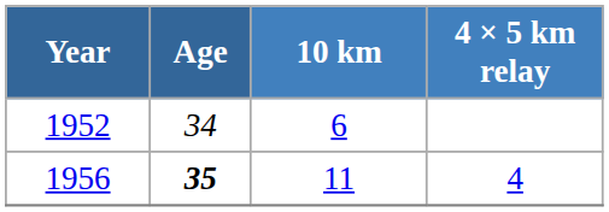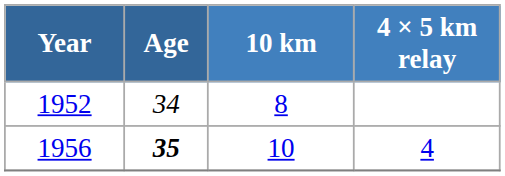 <table class="wikitable" style="font-size:95%; text-align:center; border:grey solid 1px; border-collapse:collapse; background:#ffffff;">
 <tr>
 <th style="background-color:#369; color:white; width:60px;"> Year </th>
 <th style="background-color:#369; color:white; width:40px;"> Age </th>
 <th style="background-color:#4180be; color:white; width:75px;"> 10 km </th>
 <th style="background-color:#4180be; color:white; width:75px;"> 4 × 5 km <br> relay </th>
 </tr>
 <tr>
 <td><a href='#'>1952</a></td>
 <td><em>34</em></td>
-<td><a href='#'>6</a></td>
+<td><a href='#'>8</a></td>
 <td></td>
 </tr>
 <tr>
 <td><a href='#'>1956</a></td>
 <td><strong><em>35</em></strong></td>
-<td><a href='#'>11</a></td>
+<td><a href='#'>10</a></td>
 <td><a href='#'>4</a></td>
 </tr>
 <tr>
 </tr>
 </table>
